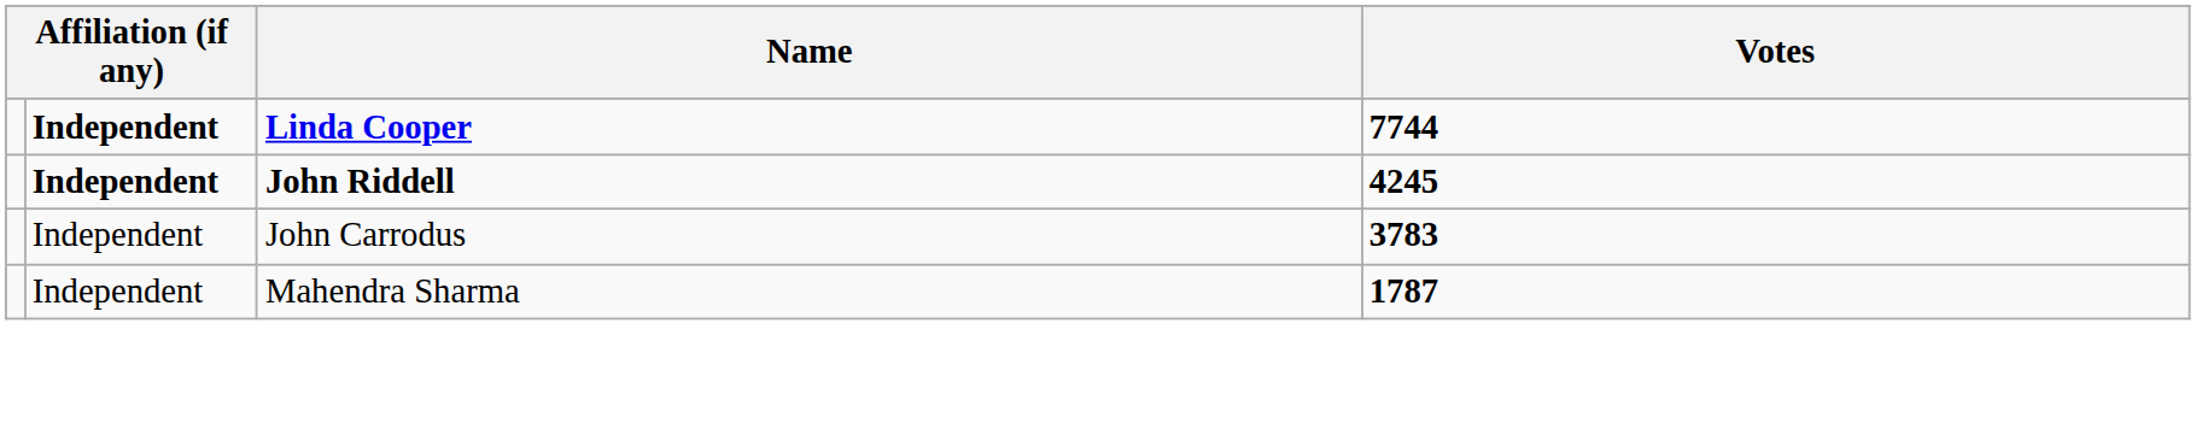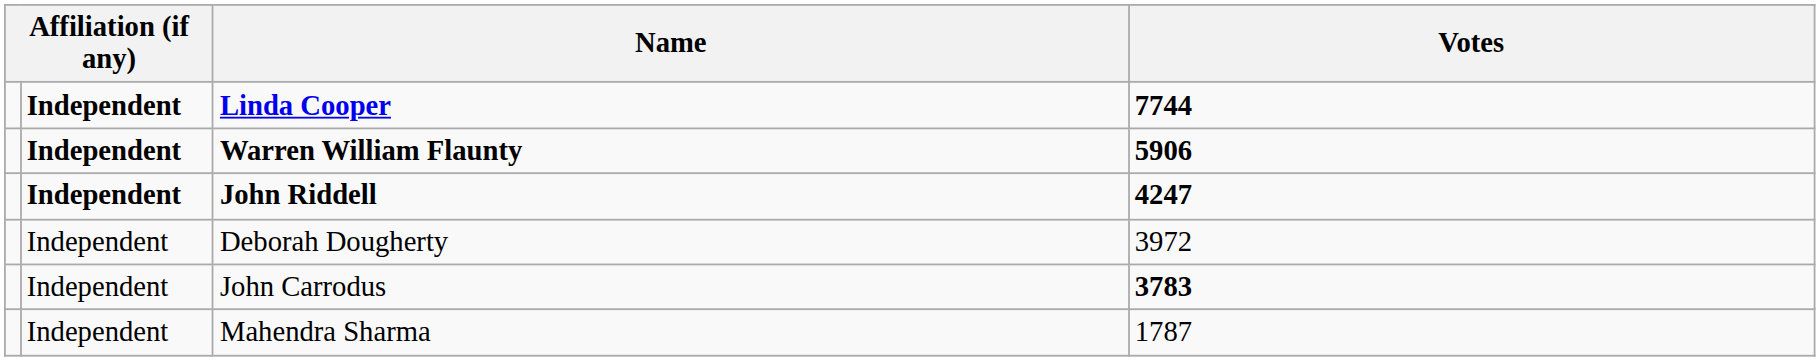 <table class="wikitable" style="width:51%;">
 <tr>
 <th colspan="2" style="width:1%;">Affiliation (if any)</th>
 <th style="width:20%;">Name</th>
 <th style="width:15%;">Votes</th>
 </tr>
 <tr>
 <td bgcolor=></td>
 <td><strong>Independent</strong></td>
 <td><strong><a href='#'>Linda Cooper</a></strong></td>
 <td><strong>7744</strong></td>
 </tr>
 <tr>
 <td bgcolor=></td>
+<td><strong>Independent</strong></td>
+<td><strong>Warren William Flaunty</strong></td>
+<td><strong>5906</strong></td>
+</tr>
+<tr>
+<td bgcolor=></td>
 <td><strong> Independent</strong></td>
 <td><strong>John Riddell</strong></td>
-<td><strong>4245</strong></td>
+<td><strong>4247</strong></td>
+</tr>
+<tr>
+<td bgcolor=></td>
+<td>Independent</td>
+<td>Deborah Dougherty</td>
+<td>3972</td>
 </tr>
 <tr>
 <td bgcolor=></td>
 <td>Independent</td>
 <td>John Carrodus</td>
 <td><strong>3783</strong></td>
 </tr>
 <tr>
 <td bgcolor=></td>
 <td>Independent</td>
 <td>Mahendra Sharma</td>
-<td><strong>1787</strong></td>
+<td>1787</td>
 </tr>
 </table>
